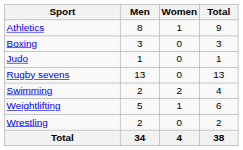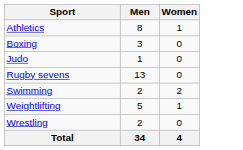 <table class="wikitable sortable" style="text-align:center;">
 <tr>
 <th width=180>Sport</th>
 <th width=55>Men</th>
 <th width=55>Women</th>
-<th width=55>Total</th>
 </tr>
 <tr>
 <td align=left><a href='#'>Athletics</a></td>
 <td>8</td>
 <td>1</td>
-<td>9</td>
 </tr>
 <tr>
 <td align=left><a href='#'>Boxing</a></td>
 <td>3</td>
 <td>0</td>
-<td>3</td>
 </tr>
 <tr>
 <td align=left><a href='#'>Judo</a></td>
 <td>1</td>
 <td>0</td>
-<td>1</td>
 </tr>
 <tr>
 <td align=left><a href='#'>Rugby sevens</a></td>
 <td>13</td>
 <td>0</td>
-<td>13</td>
 </tr>
 <tr>
 <td align=left><a href='#'>Swimming</a></td>
 <td>2</td>
 <td>2</td>
-<td>4</td>
 </tr>
 <tr>
 <td align=left><a href='#'>Weightlifting</a></td>
 <td>5</td>
 <td>1</td>
-<td>6</td>
 </tr>
 <tr>
 <td align=left><a href='#'>Wrestling</a></td>
 <td>2</td>
 <td>0</td>
-<td>2</td>
 </tr>
 <tr>
 <th>Total</th>
 <th>34</th>
 <th>4</th>
-<th>38</th>
 </tr>
 </table>
